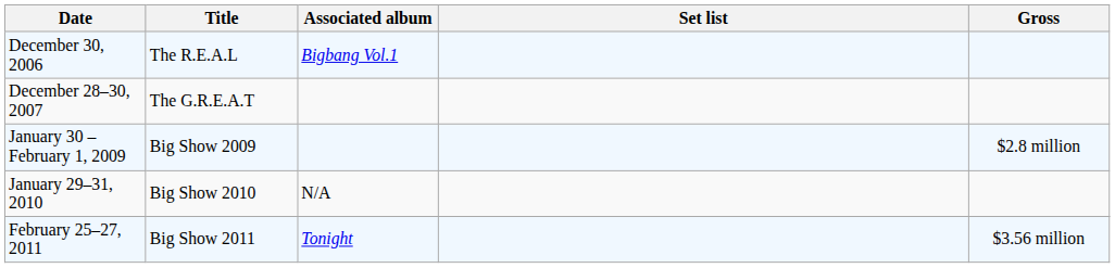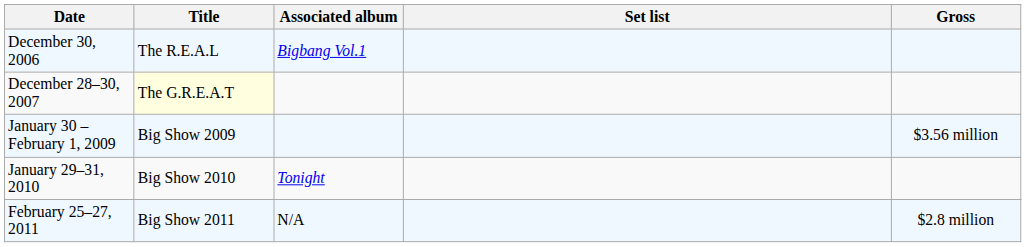 <table class="wikitable"|width=100%>
 <tr bgcolor="#CdCCCC">
 <th align="left" align="top" width="125">Date</th>
 <th align="left" align="top" width="135">Title</th>
 <th align="left" align="top" width="125">Associated album</th>
 <th align="left" align="top" width="490">Set list</th>
 <th align="left" align="top" width="125">Gross</th>
 </tr>
 <tr bgcolor="#F0F8FF">
 <td>December 30, 2006</td>
 <td>The R.E.A.L</td>
 <td><em><a href='#'>Bigbang Vol.1</a></em></td>
 <td></td>
 <td></td>
 </tr>
 <tr>
 <td>December 28–30, 2007</td>
-<td>The G.R.E.A.T</td>
+<td style="background: lightyellow;">The G.R.E.A.T</td>
 <td></td>
 <td></td>
 <td></td>
 </tr>
 <tr bgcolor="#F0F8FF">
 <td>January 30 – February 1, 2009</td>
 <td>Big Show 2009</td>
 <td></td>
 <td></td>
-<td align="center">$2.8 million</td>
+<td align="center">$3.56 million</td>
 </tr>
 <tr>
 <td>January 29–31, 2010</td>
 <td>Big Show 2010</td>
-<td>N/A</td>
+<td><em><a href='#'>Tonight</a></em></td>
 <td></td>
 <td></td>
 </tr>
 <tr>
 </tr>
 <tr bgcolor="#F0F8FF">
 <td>February 25–27, 2011</td>
 <td>Big Show 2011</td>
-<td><em><a href='#'>Tonight</a></em></td>
+<td>N/A</td>
 <td></td>
-<td align="center">$3.56 million</td>
+<td align="center">$2.8 million</td>
 </tr>
 </table>
